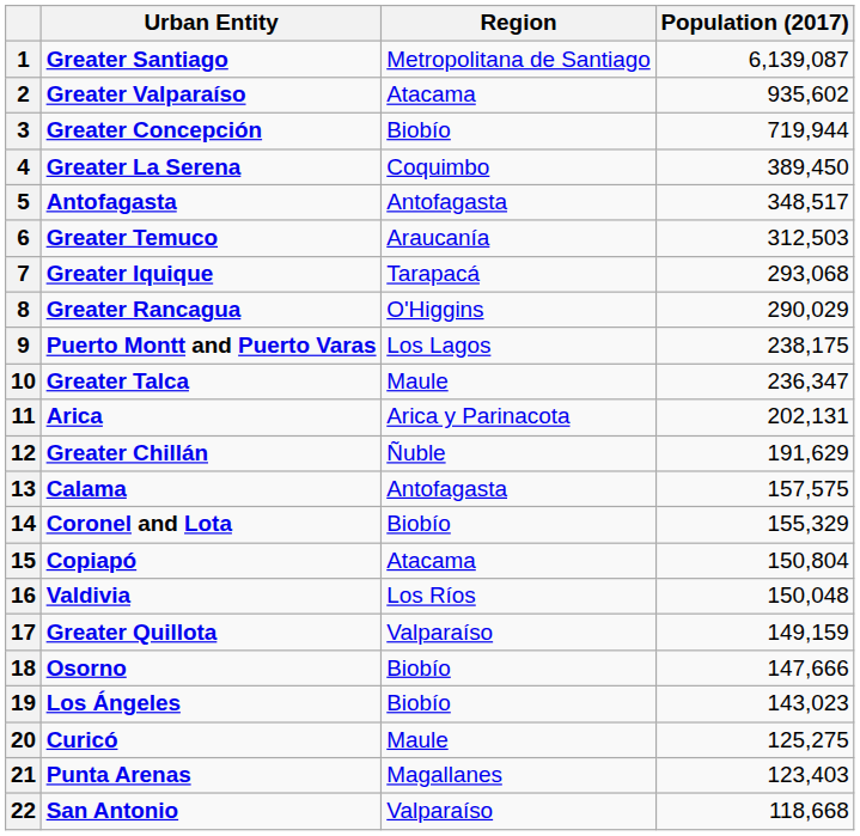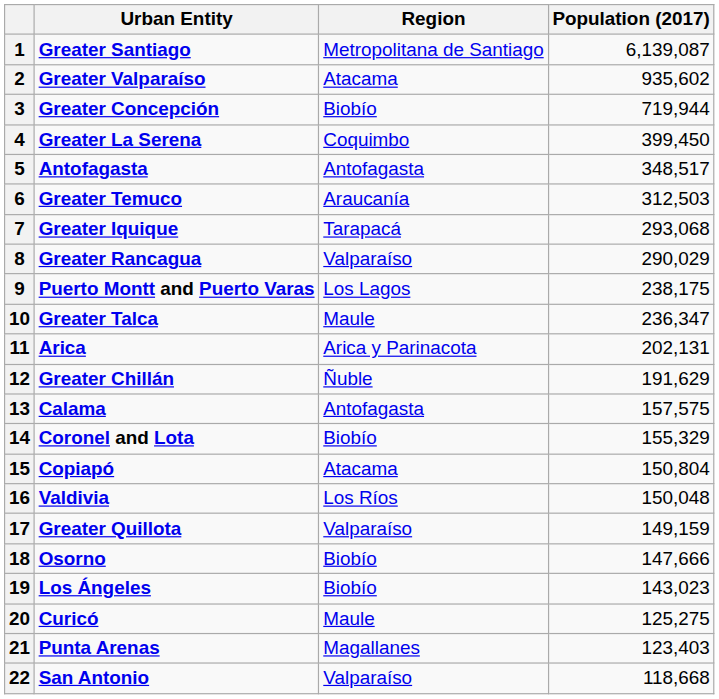 <table {| class="wikitable sortable">
 <tr>
 <th></th>
 <th>Urban Entity</th>
 <th>Region</th>
 <th>Population (2017)</th>
 </tr>
 <tr>
 <th>1</th>
 <td><strong><a href='#'>Greater Santiago</a></strong></td>
 <td><a href='#'>Metropolitana de Santiago</a></td>
 <td align=right>6,139,087</td>
 </tr>
 <tr>
 <th>2</th>
 <td><strong><a href='#'>Greater Valparaíso</a></strong></td>
 <td><a href='#'>Atacama</a></td>
 <td align=right>935,602</td>
 </tr>
 <tr>
 <th>3</th>
 <td><strong><a href='#'>Greater Concepción</a></strong></td>
 <td><a href='#'>Biobío</a></td>
 <td align=right>719,944</td>
 </tr>
 <tr>
 <th>4</th>
 <td><strong><a href='#'>Greater La Serena</a></strong></td>
 <td><a href='#'>Coquimbo</a></td>
-<td align=right>389,450</td>
+<td align=right>399,450</td>
 </tr>
 <tr>
 <th>5</th>
 <td><strong><a href='#'>Antofagasta</a></strong></td>
 <td><a href='#'>Antofagasta</a></td>
 <td align=right>348,517</td>
 </tr>
 <tr>
 <th>6</th>
 <td><strong><a href='#'>Greater Temuco</a></strong></td>
 <td><a href='#'>Araucanía</a></td>
 <td align="right">312,503</td>
 </tr>
 <tr>
 <th>7</th>
 <td><strong><a href='#'>Greater Iquique</a></strong></td>
 <td><a href='#'>Tarapacá</a></td>
 <td align=right>293,068</td>
 </tr>
 <tr>
 <th>8</th>
 <td><strong><a href='#'>Greater Rancagua</a></strong></td>
-<td><a href='#'>O'Higgins</a></td>
+<td><a href='#'>Valparaíso</a></td>
 <td align=right>290,029</td>
 </tr>
 <tr>
 <th>9</th>
 <td><strong><a href='#'>Puerto Montt</a> and <a href='#'>Puerto Varas</a></strong></td>
 <td><a href='#'>Los Lagos</a></td>
 <td align=right>238,175</td>
 </tr>
 <tr>
 <th>10</th>
 <td><strong><a href='#'>Greater Talca</a></strong></td>
 <td><a href='#'>Maule</a></td>
 <td align=right>236,347</td>
 </tr>
 <tr>
 <th>11</th>
 <td><strong><a href='#'>Arica</a></strong></td>
 <td><a href='#'>Arica y Parinacota</a></td>
 <td align=right>202,131</td>
 </tr>
 <tr>
 <th>12</th>
 <td><strong><a href='#'>Greater Chillán</a></strong></td>
 <td><a href='#'>Ñuble</a></td>
 <td align=right>191,629</td>
 </tr>
 <tr>
 <th>13</th>
 <td><strong><a href='#'>Calama</a></strong></td>
 <td><a href='#'>Antofagasta</a></td>
 <td align=right>157,575</td>
 </tr>
 <tr>
 <th>14</th>
 <td><strong><a href='#'>Coronel</a> and <a href='#'>Lota</a></strong></td>
 <td><a href='#'>Biobío</a></td>
 <td align=right>155,329</td>
 </tr>
 <tr>
 <th>15</th>
 <td><strong><a href='#'>Copiapó</a></strong></td>
 <td><a href='#'>Atacama</a></td>
 <td align=right>150,804</td>
 </tr>
 <tr>
 <th>16</th>
 <td><strong><a href='#'>Valdivia</a></strong></td>
 <td><a href='#'>Los Ríos</a></td>
 <td align=right>150,048</td>
 </tr>
 <tr>
 <th>17</th>
 <td><strong><a href='#'>Greater Quillota</a></strong></td>
 <td><a href='#'>Valparaíso</a></td>
 <td align=right>149,159</td>
 </tr>
 <tr>
 <th>18</th>
 <td><strong><a href='#'>Osorno</a></strong></td>
 <td><a href='#'>Biobío</a></td>
 <td align=right>147,666</td>
 </tr>
 <tr>
 <th>19</th>
 <td><strong><a href='#'>Los Ángeles</a></strong></td>
 <td><a href='#'>Biobío</a></td>
 <td align=right>143,023</td>
 </tr>
 <tr>
 <th>20</th>
 <td><strong><a href='#'>Curicó</a></strong></td>
 <td><a href='#'>Maule</a></td>
 <td align=right>125,275</td>
 </tr>
 <tr>
 <th>21</th>
 <td><strong><a href='#'>Punta Arenas</a></strong></td>
 <td><a href='#'>Magallanes</a></td>
 <td align=right>123,403</td>
 </tr>
 <tr>
 <th>22</th>
 <td><strong><a href='#'>San Antonio</a></strong></td>
 <td><a href='#'>Valparaíso</a></td>
 <td align=right>118,668</td>
 </tr>
 </table>
